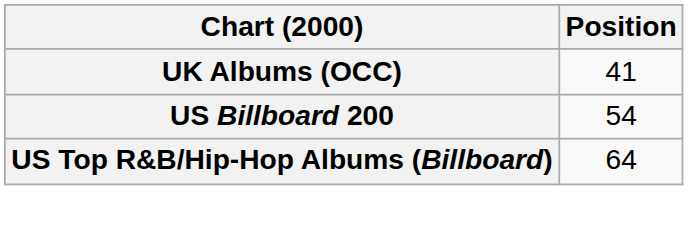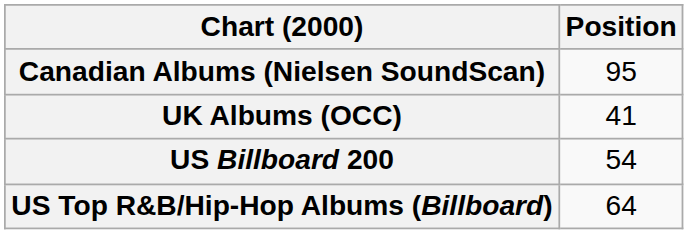 <table class="wikitable sortable plainrowheaders">
 <tr>
 <th scope="col">Chart (2000)</th>
 <th scope="col">Position</th>
+</tr>
+<tr>
+<th scope="row">Canadian Albums (Nielsen SoundScan)</th>
+<td align="center">95</td>
 </tr>
 <tr>
 <th scope="row">UK Albums (OCC)</th>
 <td align="center">41</td>
 </tr>
 <tr>
 <th scope="row">US <em>Billboard</em> 200</th>
 <td align="center">54</td>
 </tr>
 <tr>
 <th scope="row">US Top R&B/Hip-Hop Albums (<em>Billboard</em>)</th>
 <td align="center">64</td>
 </tr>
 </table>
